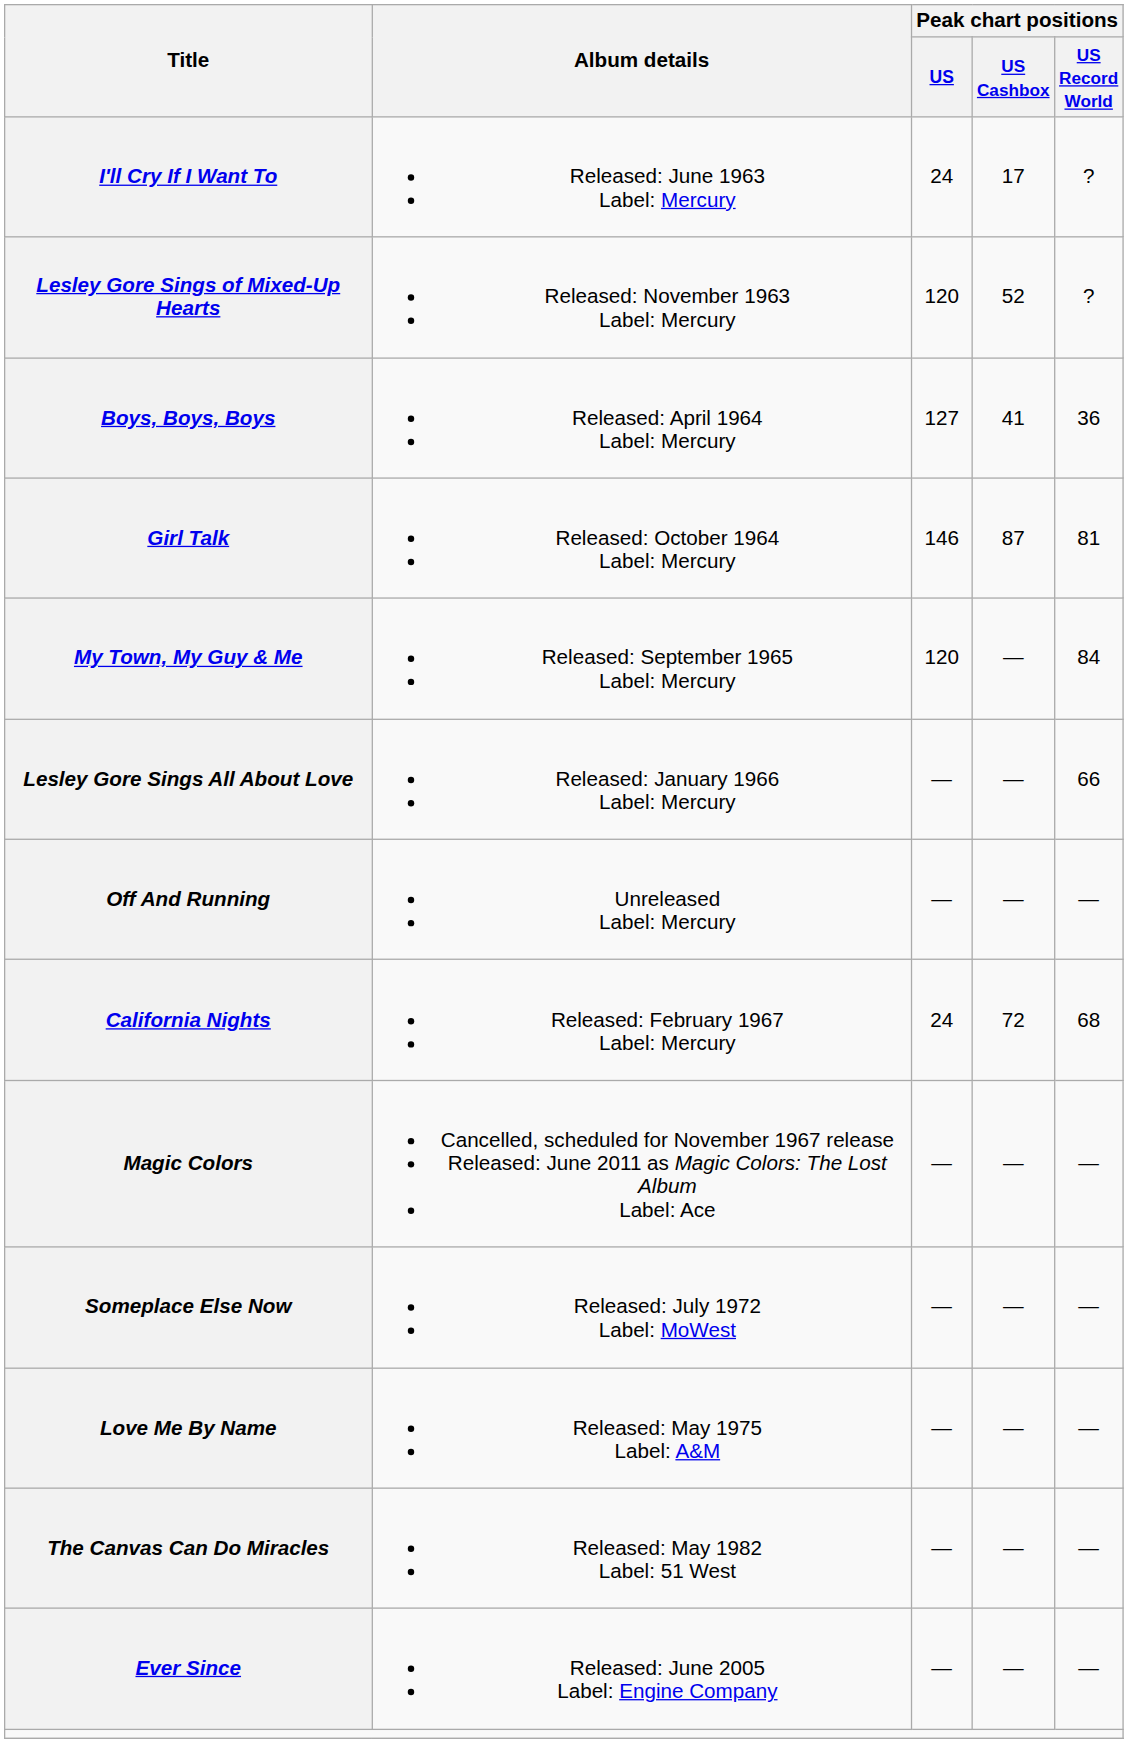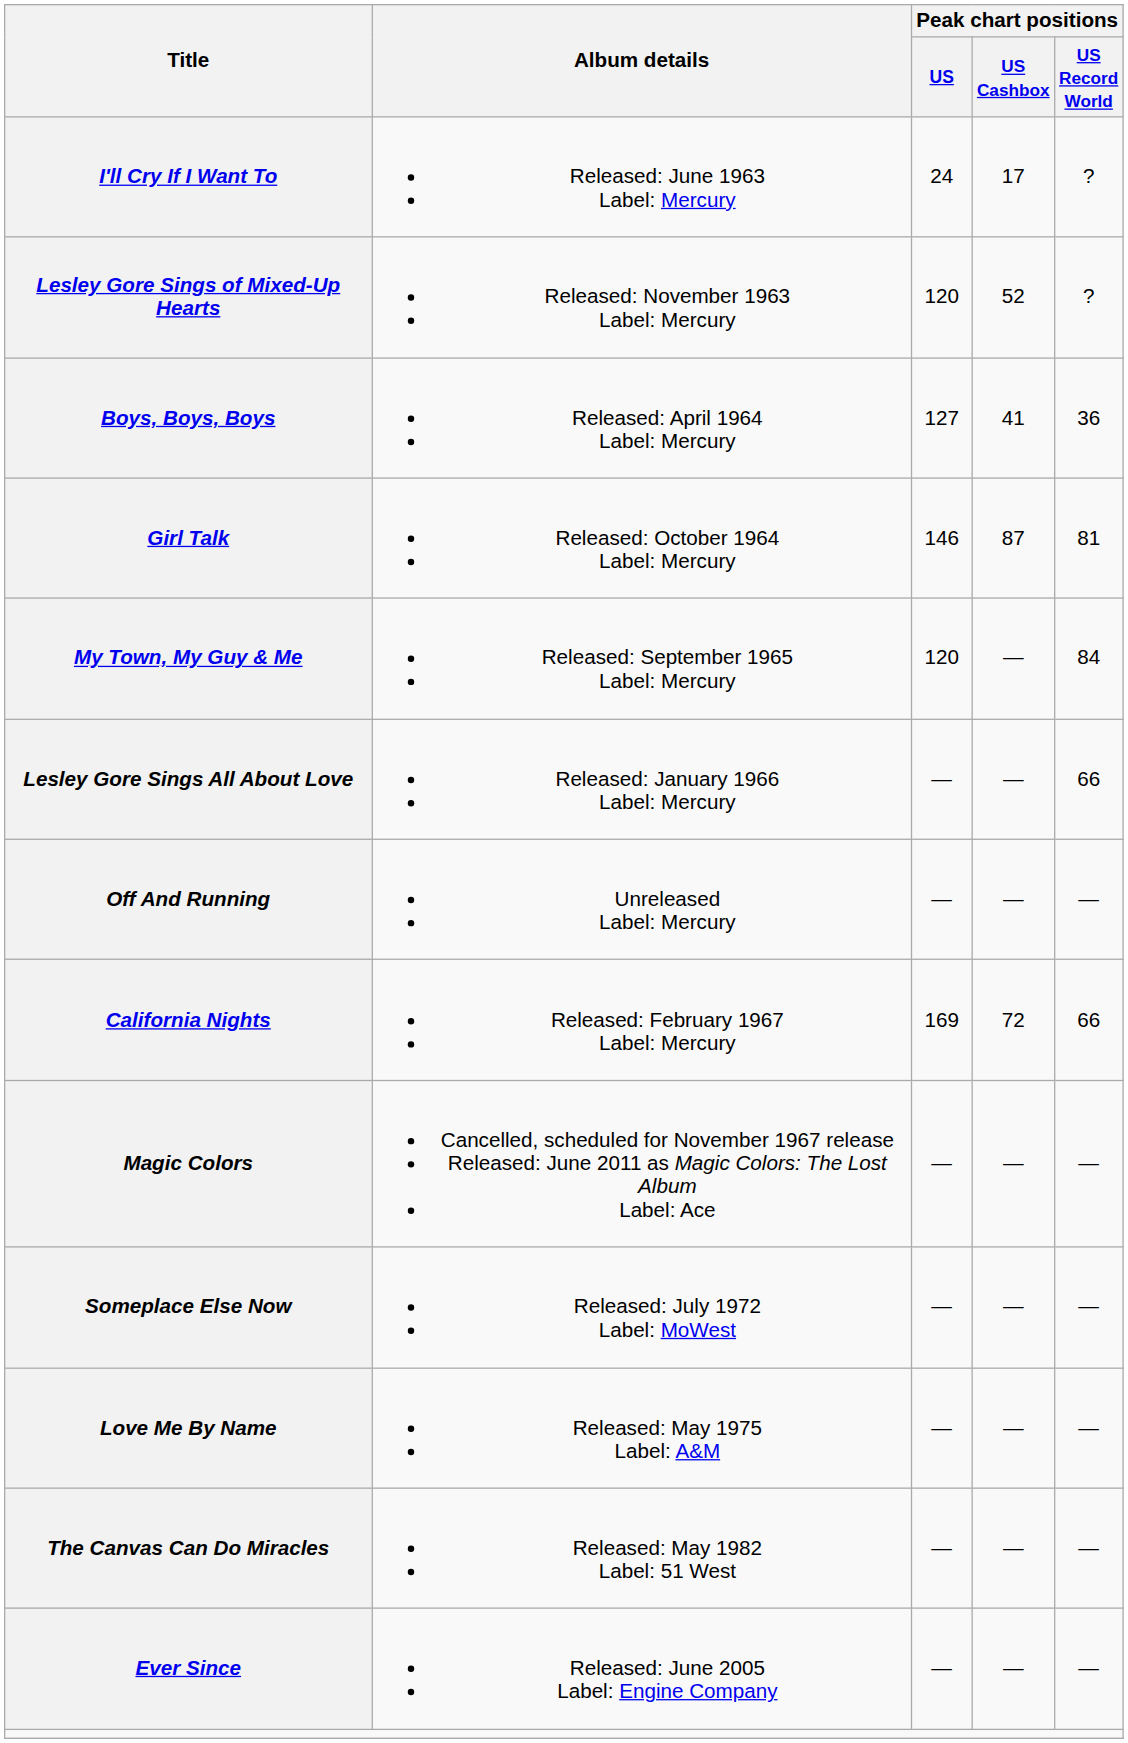 <table class="wikitable plainrowheaders" style="text-align:center;">
 <tr>
 <th rowspan="2">Title</th>
 <th rowspan="2">Album details</th>
 <th colspan="3">Peak chart positions</th>
 </tr>
 <tr>
 <th style="width:3em;font-size:85%"><a href='#'>US</a><br></th>
 <th><a href='#'><small>US</small></a><br><a href='#'><small>Cashbox</small></a></th>
 <th><small><a href='#'>US</a></small><br><small><a href='#'>Record</a></small><br><small><a href='#'>World</a></small></th>
 </tr>
 <tr>
 <th scope="row"><em><a href='#'>I'll Cry If I Want To</a></em></th>
 <td><br><ul><li>Released: June 1963</li><li>Label: <a href='#'>Mercury</a> </li></ul></td>
 <td>24</td>
 <td>17</td>
 <td>?</td>
 </tr>
 <tr>
 <th scope="row"><em><a href='#'>Lesley Gore Sings of Mixed-Up Hearts</a></em></th>
 <td><br><ul><li>Released: November 1963</li><li>Label: Mercury </li></ul></td>
 <td>120</td>
 <td>52</td>
 <td>?</td>
 </tr>
 <tr>
 <th scope="row"><em><a href='#'>Boys, Boys, Boys</a></em></th>
 <td><br><ul><li>Released: April 1964</li><li>Label: Mercury </li></ul></td>
 <td>127</td>
 <td>41</td>
 <td>36</td>
 </tr>
 <tr>
 <th scope="row"><em><a href='#'>Girl Talk</a></em></th>
 <td><br><ul><li>Released: October 1964</li><li>Label: Mercury </li></ul></td>
 <td>146</td>
 <td>87</td>
 <td>81</td>
 </tr>
 <tr>
 <th scope="row"><em><a href='#'>My Town, My Guy & Me</a></em></th>
 <td><br><ul><li>Released: September 1965</li><li>Label: Mercury </li></ul></td>
 <td>120</td>
 <td>—</td>
 <td>84</td>
 </tr>
 <tr>
 <th scope="row"><em>Lesley Gore Sings All About Love</em></th>
 <td><br><ul><li>Released: January 1966</li><li>Label: Mercury </li></ul></td>
 <td>—</td>
 <td>—</td>
 <td>66</td>
 </tr>
 <tr>
 <th scope="row"><em>Off And Running</em></th>
 <td><br><ul><li>Unreleased</li><li>Label: Mercury </li></ul></td>
 <td>—</td>
 <td>—</td>
 <td>—</td>
 </tr>
 <tr>
 <th scope="row"><em><a href='#'>California Nights</a></em></th>
 <td><br><ul><li>Released: February 1967</li><li>Label: Mercury </li></ul></td>
-<td>24</td>
+<td>169</td>
 <td>72</td>
-<td>68</td>
+<td>66</td>
 </tr>
 <tr>
 <th scope="row"><em>Magic Colors</em></th>
 <td><br><ul><li>Cancelled, scheduled for November 1967 release</li><li>Released: June 2011 as <em>Magic Colors: The Lost Album</em></li><li>Label: Ace</li></ul></td>
 <td>—</td>
 <td>—</td>
 <td>—</td>
 </tr>
 <tr>
 <th scope="row"><em>Someplace Else Now</em></th>
 <td><br><ul><li>Released: July 1972</li><li>Label: <a href='#'>MoWest</a> </li></ul></td>
 <td>—</td>
 <td>—</td>
 <td>—</td>
 </tr>
 <tr>
 <th scope="row"><em>Love Me By Name</em></th>
 <td><br><ul><li>Released: May 1975</li><li>Label: <a href='#'>A&M</a> </li></ul></td>
 <td>—</td>
 <td>—</td>
 <td>—</td>
 </tr>
 <tr>
 <th scope="row"><em>The Canvas Can Do Miracles</em></th>
 <td><br><ul><li>Released: May 1982</li><li>Label: 51 West </li></ul></td>
 <td>—</td>
 <td>—</td>
 <td>—</td>
 </tr>
 <tr>
 <th scope="row"><em><a href='#'>Ever Since</a></em></th>
 <td><br><ul><li>Released: June 2005</li><li>Label: <a href='#'>Engine Company</a> </li></ul></td>
 <td>—</td>
 <td>—</td>
 <td>—</td>
 </tr>
 <tr>
 <td colspan="5"></td>
 </tr>
 <tr>
 </tr>
 </table>
